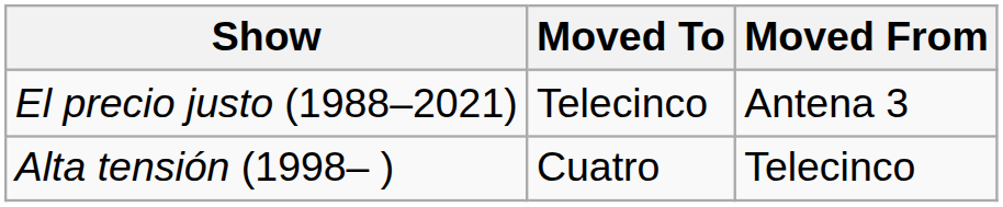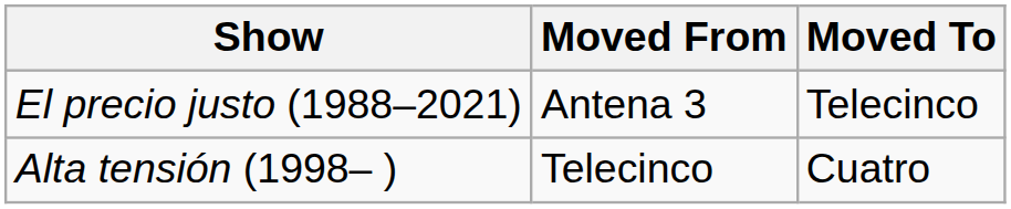 <table class="wikitable sortable">
 <tr>
 <th>Show</th>
+<th>Moved From</th>
 <th>Moved To</th>
-<th>Moved From</th>
 </tr>
 <tr>
 <td><em>El precio justo</em> (1988–2021)</td>
+<td>Antena 3</td>
 <td>Telecinco</td>
-<td>Antena 3</td>
 </tr>
 <tr>
 <td><em>Alta tensión</em> (1998– )</td>
+<td>Telecinco</td>
 <td>Cuatro</td>
-<td>Telecinco</td>
 </tr>
 </table>
